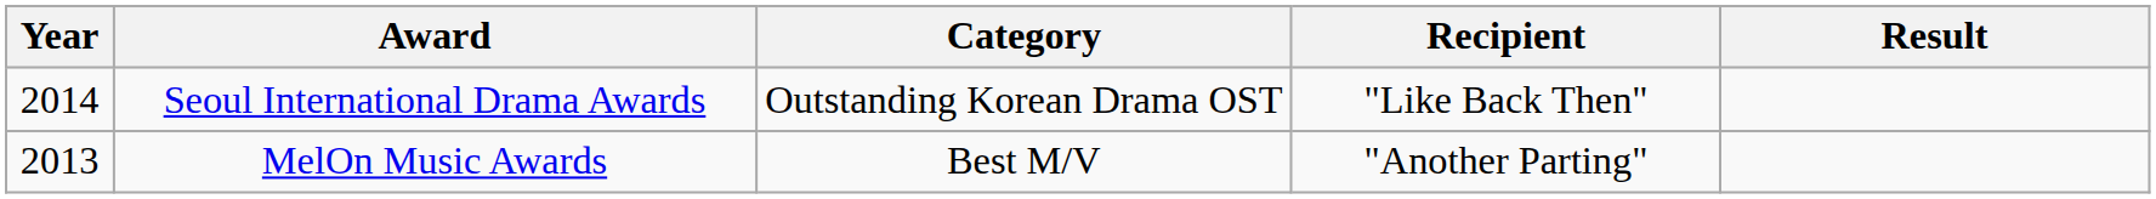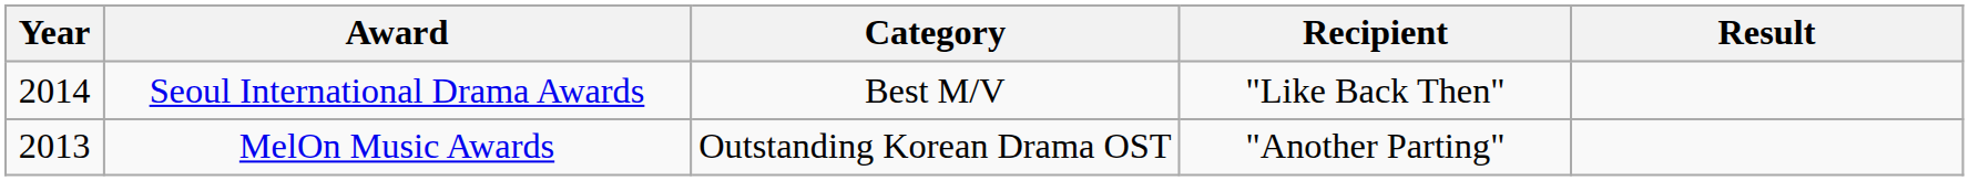 <table class="wikitable" style="text-align:center;">
 <tr>
 <th width=5%>Year</th>
 <th width=30%>Award</th>
 <th width=25%>Category</th>
 <th width=20%>Recipient</th>
 <th width=20%>Result</th>
 </tr>
 <tr>
 <td>2014</td>
 <td><a href='#'>Seoul International Drama Awards</a></td>
-<td>Outstanding Korean Drama OST</td>
+<td>Best M/V</td>
 <td>"Like Back Then"</td>
 <td></td>
 </tr>
 <tr>
 <td>2013</td>
 <td><a href='#'>MelOn Music Awards</a></td>
-<td>Best M/V</td>
+<td>Outstanding Korean Drama OST</td>
 <td>"Another Parting"</td>
 <td></td>
 </tr>
 </table>
